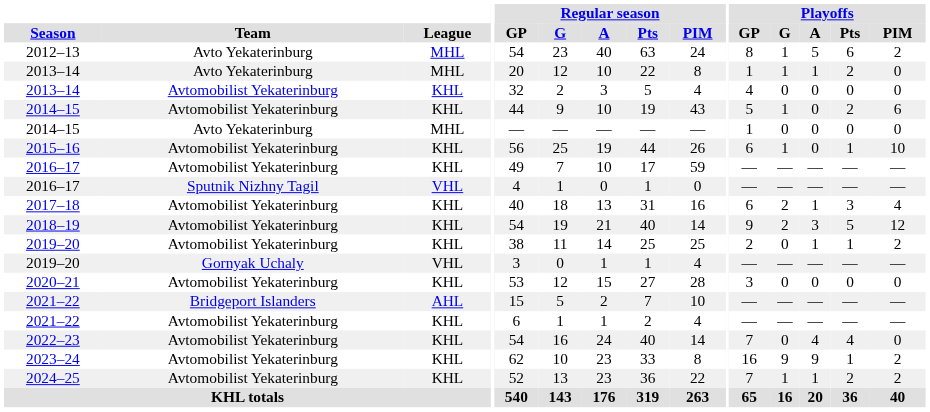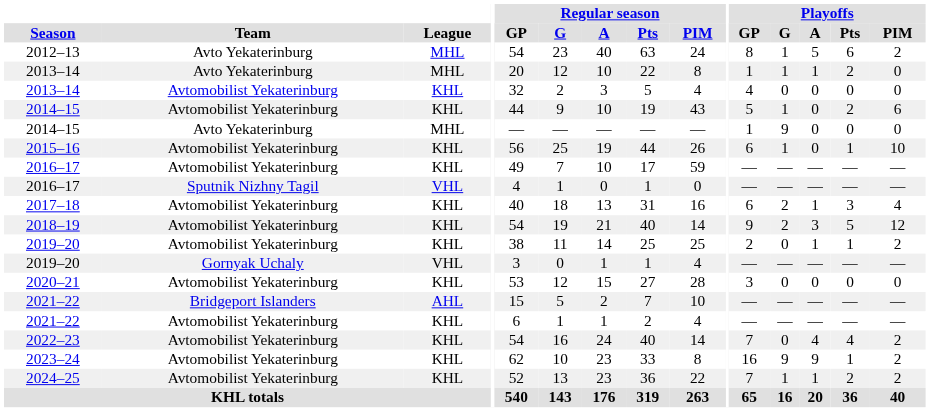 <table border="0" cellpadding="1" cellspacing="0" style="text-align:center; width:60em">
 <tr bgcolor="#e0e0e0">
 <th colspan="3" bgcolor="#ffffff"></th>
 <th rowspan="99" bgcolor="#ffffff"></th>
 <th colspan="5"><a href='#'>Regular season</a></th>
 <th rowspan="99" bgcolor="#ffffff"></th>
 <th colspan="5"><a href='#'>Playoffs</a></th>
 </tr>
 <tr bgcolor="#e0e0e0">
 <th><a href='#'>Season</a></th>
 <th>Team</th>
 <th>League</th>
 <th>GP</th>
 <th><a href='#'>G</a></th>
 <th><a href='#'>A</a></th>
 <th><a href='#'>Pts</a></th>
 <th><a href='#'>PIM</a></th>
 <th>GP</th>
 <th>G</th>
 <th>A</th>
 <th>Pts</th>
 <th>PIM</th>
 </tr>
 <tr>
 <td>2012–13</td>
 <td>Avto Yekaterinburg</td>
 <td><a href='#'>MHL</a></td>
 <td>54</td>
 <td>23</td>
 <td>40</td>
 <td>63</td>
 <td>24</td>
 <td>8</td>
 <td>1</td>
 <td>5</td>
 <td>6</td>
 <td>2</td>
 </tr>
 <tr bgcolor="#f0f0f0">
 <td 2013–14 MHL season>2013–14</td>
 <td>Avto Yekaterinburg</td>
 <td>MHL</td>
 <td>20</td>
 <td>12</td>
 <td>10</td>
 <td>22</td>
 <td>8</td>
 <td>1</td>
 <td>1</td>
 <td>1</td>
 <td>2</td>
 <td>0</td>
 </tr>
 <tr>
 <td><a href='#'>2013–14</a></td>
 <td><a href='#'>Avtomobilist Yekaterinburg</a></td>
 <td><a href='#'>KHL</a></td>
 <td>32</td>
 <td>2</td>
 <td>3</td>
 <td>5</td>
 <td>4</td>
 <td>4</td>
 <td>0</td>
 <td>0</td>
 <td>0</td>
 <td>0</td>
 </tr>
 <tr bgcolor="#f0f0f0">
 <td><a href='#'>2014–15</a></td>
 <td>Avtomobilist Yekaterinburg</td>
 <td>KHL</td>
 <td>44</td>
 <td>9</td>
 <td>10</td>
 <td>19</td>
 <td>43</td>
 <td>5</td>
 <td>1</td>
 <td>0</td>
 <td>2</td>
 <td>6</td>
 </tr>
 <tr>
 <td>2014–15</td>
 <td>Avto Yekaterinburg</td>
 <td>MHL</td>
 <td>—</td>
 <td>—</td>
 <td>—</td>
 <td>—</td>
 <td>—</td>
 <td>1</td>
-<td>0</td>
+<td>9</td>
 <td>0</td>
 <td>0</td>
 <td>0</td>
 </tr>
 <tr bgcolor="#f0f0f0">
 <td><a href='#'>2015–16</a></td>
 <td>Avtomobilist Yekaterinburg</td>
 <td>KHL</td>
 <td>56</td>
 <td>25</td>
 <td>19</td>
 <td>44</td>
 <td>26</td>
 <td>6</td>
 <td>1</td>
 <td>0</td>
 <td>1</td>
 <td>10</td>
 </tr>
 <tr>
 <td><a href='#'>2016–17</a></td>
 <td>Avtomobilist Yekaterinburg</td>
 <td>KHL</td>
 <td>49</td>
 <td>7</td>
 <td>10</td>
 <td>17</td>
 <td>59</td>
 <td>—</td>
 <td>—</td>
 <td>—</td>
 <td>—</td>
 <td>—</td>
 </tr>
 <tr bgcolor="#f0f0f0">
 <td 2016–17 VHL season>2016–17</td>
 <td><a href='#'>Sputnik Nizhny Tagil</a></td>
 <td><a href='#'>VHL</a></td>
 <td>4</td>
 <td>1</td>
 <td>0</td>
 <td>1</td>
 <td>0</td>
 <td>—</td>
 <td>—</td>
 <td>—</td>
 <td>—</td>
 <td>—</td>
 </tr>
 <tr>
 <td><a href='#'>2017–18</a></td>
 <td>Avtomobilist Yekaterinburg</td>
 <td>KHL</td>
 <td>40</td>
 <td>18</td>
 <td>13</td>
 <td>31</td>
 <td>16</td>
 <td>6</td>
 <td>2</td>
 <td>1</td>
 <td>3</td>
 <td>4</td>
 </tr>
 <tr bgcolor="#f0f0f0">
 <td><a href='#'>2018–19</a></td>
 <td>Avtomobilist Yekaterinburg</td>
 <td>KHL</td>
 <td>54</td>
 <td>19</td>
 <td>21</td>
 <td>40</td>
 <td>14</td>
 <td>9</td>
 <td>2</td>
 <td>3</td>
 <td>5</td>
 <td>12</td>
 </tr>
 <tr>
 <td><a href='#'>2019–20</a></td>
 <td>Avtomobilist Yekaterinburg</td>
 <td>KHL</td>
 <td>38</td>
 <td>11</td>
 <td>14</td>
 <td>25</td>
 <td>25</td>
 <td>2</td>
 <td>0</td>
 <td>1</td>
 <td>1</td>
 <td>2</td>
 </tr>
 <tr bgcolor="#f0f0f0">
 <td 2019–20 VHL season>2019–20</td>
 <td><a href='#'>Gornyak Uchaly</a></td>
 <td>VHL</td>
 <td>3</td>
 <td>0</td>
 <td>1</td>
 <td>1</td>
 <td>4</td>
 <td>—</td>
 <td>—</td>
 <td>—</td>
 <td>—</td>
 <td>—</td>
 </tr>
 <tr>
 <td><a href='#'>2020–21</a></td>
 <td>Avtomobilist Yekaterinburg</td>
 <td>KHL</td>
 <td>53</td>
 <td>12</td>
 <td>15</td>
 <td>27</td>
 <td>28</td>
 <td>3</td>
 <td>0</td>
 <td>0</td>
 <td>0</td>
 <td>0</td>
 </tr>
 <tr bgcolor="#f0f0f0">
 <td><a href='#'>2021–22</a></td>
 <td><a href='#'>Bridgeport Islanders</a></td>
 <td><a href='#'>AHL</a></td>
 <td>15</td>
 <td>5</td>
 <td>2</td>
 <td>7</td>
 <td>10</td>
 <td>—</td>
 <td>—</td>
 <td>—</td>
 <td>—</td>
 <td>—</td>
 </tr>
 <tr>
 <td><a href='#'>2021–22</a></td>
 <td>Avtomobilist Yekaterinburg</td>
 <td>KHL</td>
 <td>6</td>
 <td>1</td>
 <td>1</td>
 <td>2</td>
 <td>4</td>
 <td>—</td>
 <td>—</td>
 <td>—</td>
 <td>—</td>
 <td>—</td>
 </tr>
 <tr bgcolor="#f0f0f0">
 <td><a href='#'>2022–23</a></td>
 <td>Avtomobilist Yekaterinburg</td>
 <td>KHL</td>
 <td>54</td>
 <td>16</td>
 <td>24</td>
 <td>40</td>
 <td>14</td>
 <td>7</td>
 <td>0</td>
 <td>4</td>
 <td>4</td>
-<td>0</td>
+<td>2</td>
 </tr>
 <tr>
 <td><a href='#'>2023–24</a></td>
 <td>Avtomobilist Yekaterinburg</td>
 <td>KHL</td>
 <td>62</td>
 <td>10</td>
 <td>23</td>
 <td>33</td>
 <td>8</td>
 <td>16</td>
 <td>9</td>
 <td>9</td>
 <td>1</td>
 <td>2</td>
 </tr>
 <tr bgcolor="#f0f0f0">
 <td><a href='#'>2024–25</a></td>
 <td>Avtomobilist Yekaterinburg</td>
 <td>KHL</td>
 <td>52</td>
 <td>13</td>
 <td>23</td>
 <td>36</td>
 <td>22</td>
 <td>7</td>
 <td>1</td>
 <td>1</td>
 <td>2</td>
 <td>2</td>
 </tr>
 <tr bgcolor="#e0e0e0">
 <th colspan="3">KHL totals</th>
 <th>540</th>
 <th>143</th>
 <th>176</th>
 <th>319</th>
 <th>263</th>
 <th>65</th>
 <th>16</th>
 <th>20</th>
 <th>36</th>
 <th>40</th>
 </tr>
 </table>
